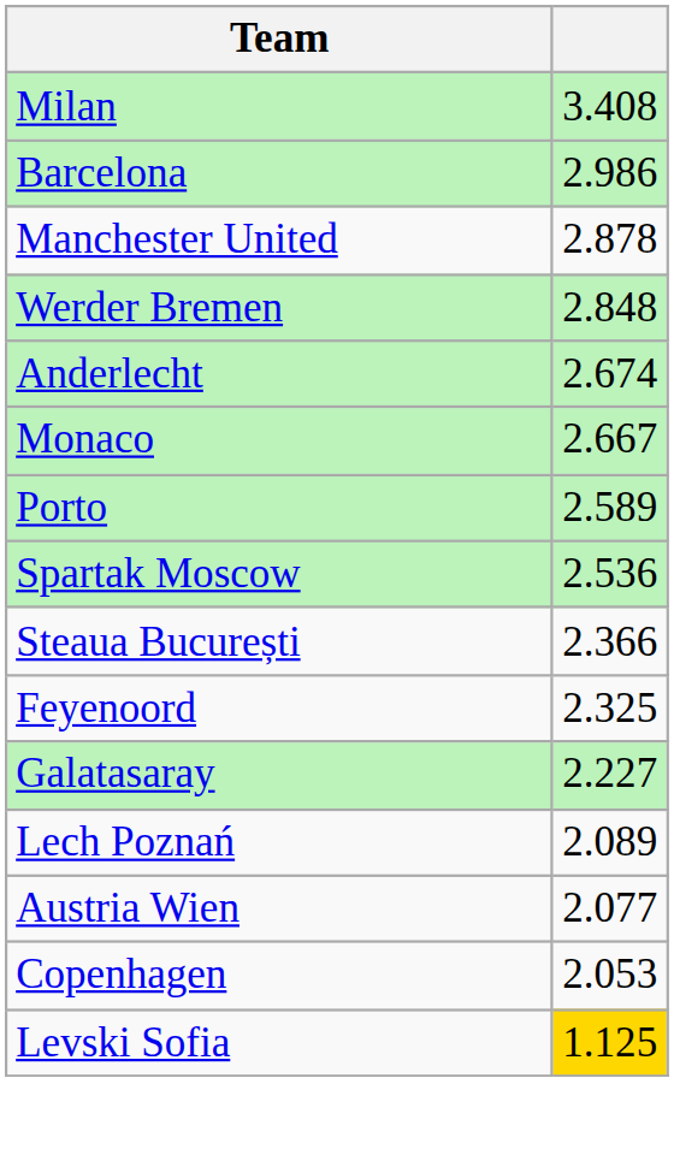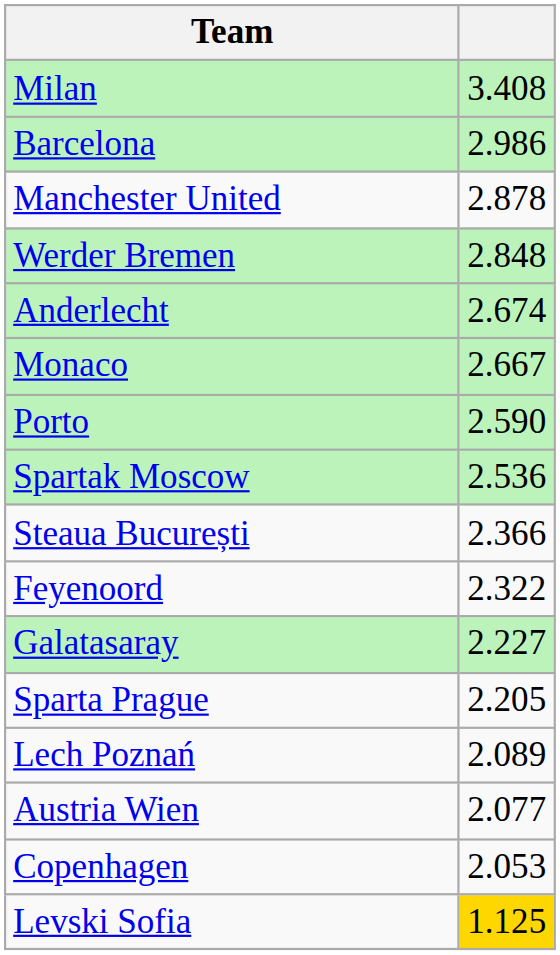 <table class="wikitable">
 <tr>
 <th width=200>Team</th>
 <th></th>
 </tr>
 <tr bgcolor=#BBF3BB>
 <td> <a href='#'>Milan</a></td>
 <td align=right>3.408</td>
 </tr>
 <tr bgcolor=#BBF3BB>
 <td> <a href='#'>Barcelona</a></td>
 <td align=right>2.986</td>
 </tr>
 <tr>
 <td> <a href='#'>Manchester United</a></td>
 <td align=right>2.878</td>
 </tr>
 <tr bgcolor=#BBF3BB>
 <td> <a href='#'>Werder Bremen</a></td>
 <td align=right>2.848</td>
 </tr>
 <tr bgcolor=#BBF3BB>
 <td> <a href='#'>Anderlecht</a></td>
 <td align=right>2.674</td>
 </tr>
 <tr bgcolor=#BBF3BB>
 <td> <a href='#'>Monaco</a></td>
 <td align=right>2.667</td>
 </tr>
 <tr bgcolor=#BBF3BB>
 <td> <a href='#'>Porto</a></td>
-<td align=right>2.589</td>
+<td align=right>2.590</td>
 </tr>
 <tr bgcolor=#BBF3BB>
 <td> <a href='#'>Spartak Moscow</a></td>
 <td align=right>2.536</td>
 </tr>
 <tr>
 <td> <a href='#'>Steaua București</a></td>
 <td align=right>2.366</td>
 </tr>
 <tr>
 <td> <a href='#'>Feyenoord</a></td>
-<td align=right>2.325</td>
+<td align=right>2.322</td>
 </tr>
 <tr bgcolor=#BBF3BB>
 <td> <a href='#'>Galatasaray</a></td>
 <td align=right>2.227</td>
+</tr>
+<tr>
+<td> <a href='#'>Sparta Prague</a></td>
+<td align=right>2.205</td>
 </tr>
 <tr>
 <td> <a href='#'>Lech Poznań</a></td>
 <td align=right>2.089</td>
 </tr>
 <tr>
 <td> <a href='#'>Austria Wien</a></td>
 <td align=right>2.077</td>
 </tr>
 <tr>
 <td> <a href='#'>Copenhagen</a></td>
 <td align=right>2.053</td>
 </tr>
 <tr>
 <td> <a href='#'>Levski Sofia</a></td>
 <td align=right style="background: gold;">1.125</td>
 </tr>
 </table>
